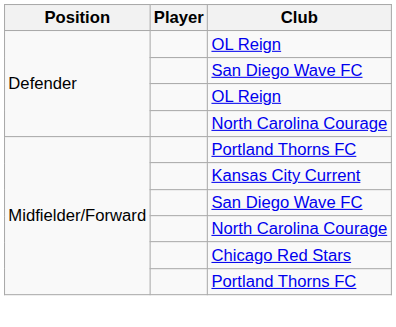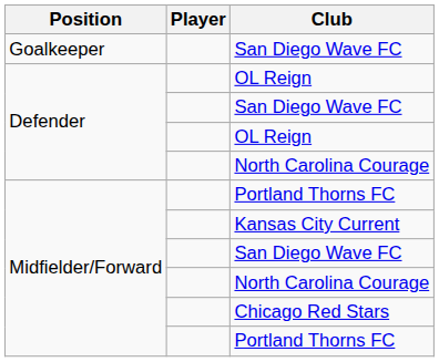 <table class="wikitable sortable">
 <tr>
 <th>Position</th>
 <th>Player</th>
 <th>Club</th>
+</tr>
+<tr>
+<td>Goalkeeper</td>
+<td> </td>
+<td><a href='#'>San Diego Wave FC</a></td>
 </tr>
 <tr>
 <td rowspan=4>Defender</td>
 <td> </td>
 <td><a href='#'>OL Reign</a></td>
 </tr>
 <tr>
 <td> </td>
 <td><a href='#'>San Diego Wave FC</a></td>
 </tr>
 <tr>
 <td> </td>
 <td><a href='#'>OL Reign</a></td>
 </tr>
 <tr>
 <td> </td>
 <td><a href='#'>North Carolina Courage</a></td>
 </tr>
 <tr>
 <td rowspan=6>Midfielder/Forward</td>
 <td> </td>
 <td><a href='#'>Portland Thorns FC</a></td>
 </tr>
 <tr>
 <td> </td>
 <td><a href='#'>Kansas City Current</a></td>
 </tr>
 <tr>
 <td> </td>
 <td><a href='#'>San Diego Wave FC</a></td>
 </tr>
 <tr>
 <td> </td>
 <td><a href='#'>North Carolina Courage</a></td>
 </tr>
 <tr>
 <td> </td>
 <td><a href='#'>Chicago Red Stars</a></td>
 </tr>
 <tr>
 <td> </td>
 <td><a href='#'>Portland Thorns FC</a></td>
 </tr>
 </table>
